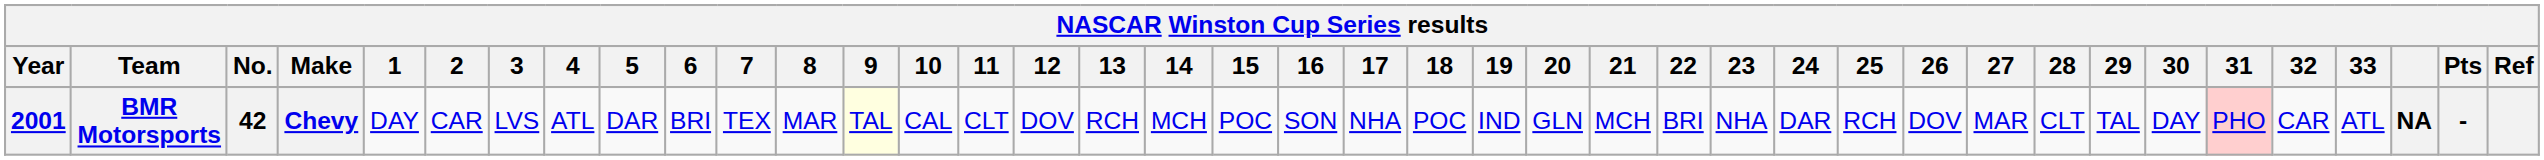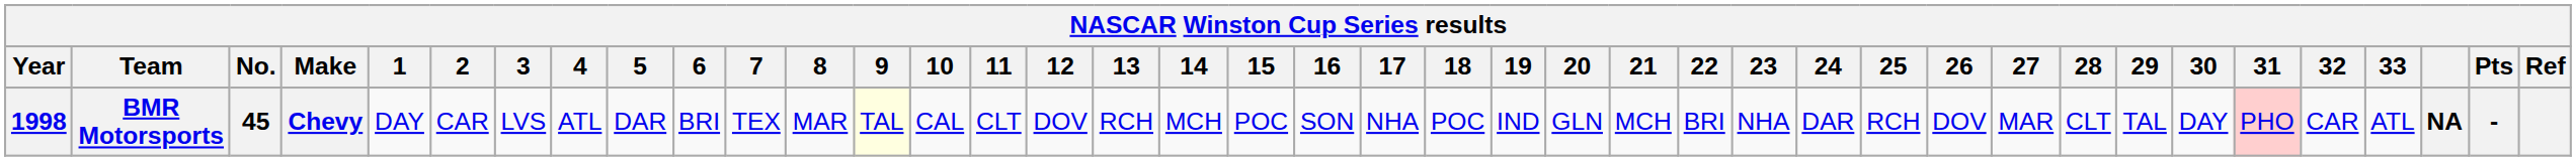 <table class="wikitable" style="text-align:center; font-size:75%">
 <tr>
 <th colspan=45><a href='#'>NASCAR</a> <a href='#'>Winston Cup Series</a> results</th>
 </tr>
 <tr>
 <th>Year</th>
 <th>Team</th>
 <th>No.</th>
 <th>Make</th>
 <th>1</th>
 <th>2</th>
 <th>3</th>
 <th>4</th>
 <th>5</th>
 <th>6</th>
 <th>7</th>
 <th>8</th>
 <th>9</th>
 <th>10</th>
 <th>11</th>
 <th>12</th>
 <th>13</th>
 <th>14</th>
 <th>15</th>
 <th>16</th>
 <th>17</th>
 <th>18</th>
 <th>19</th>
 <th>20</th>
 <th>21</th>
 <th>22</th>
 <th>23</th>
 <th>24</th>
 <th>25</th>
 <th>26</th>
 <th>27</th>
 <th>28</th>
 <th>29</th>
 <th>30</th>
 <th>31</th>
 <th>32</th>
 <th>33</th>
 <th></th>
 <th>Pts</th>
 <th>Ref</th>
 </tr>
 <tr>
-<th><a href='#'>2001</a></th>
+<th><a href='#'>1998</a></th>
 <th><a href='#'>BMR Motorsports</a></th>
-<th>42</th>
+<th>45</th>
 <th><a href='#'>Chevy</a></th>
 <td><a href='#'>DAY</a></td>
 <td><a href='#'>CAR</a></td>
 <td><a href='#'>LVS</a></td>
 <td><a href='#'>ATL</a></td>
 <td><a href='#'>DAR</a></td>
 <td><a href='#'>BRI</a></td>
 <td><a href='#'>TEX</a></td>
 <td><a href='#'>MAR</a></td>
 <td style="background: lightyellow;"><a href='#'>TAL</a></td>
 <td><a href='#'>CAL</a></td>
 <td><a href='#'>CLT</a></td>
 <td><a href='#'>DOV</a></td>
 <td><a href='#'>RCH</a></td>
 <td><a href='#'>MCH</a></td>
 <td><a href='#'>POC</a></td>
 <td><a href='#'>SON</a></td>
 <td><a href='#'>NHA</a></td>
 <td><a href='#'>POC</a></td>
 <td><a href='#'>IND</a></td>
 <td><a href='#'>GLN</a></td>
 <td><a href='#'>MCH</a></td>
 <td><a href='#'>BRI</a></td>
 <td><a href='#'>NHA</a></td>
 <td><a href='#'>DAR</a></td>
 <td><a href='#'>RCH</a></td>
 <td><a href='#'>DOV</a></td>
 <td><a href='#'>MAR</a></td>
 <td><a href='#'>CLT</a></td>
 <td><a href='#'>TAL</a></td>
 <td><a href='#'>DAY</a></td>
 <td style="background:#FFCFCF;"><a href='#'>PHO</a><br></td>
 <td><a href='#'>CAR</a></td>
 <td><a href='#'>ATL</a></td>
 <th>NA</th>
 <th>-</th>
 <th></th>
 </tr>
 </table>
